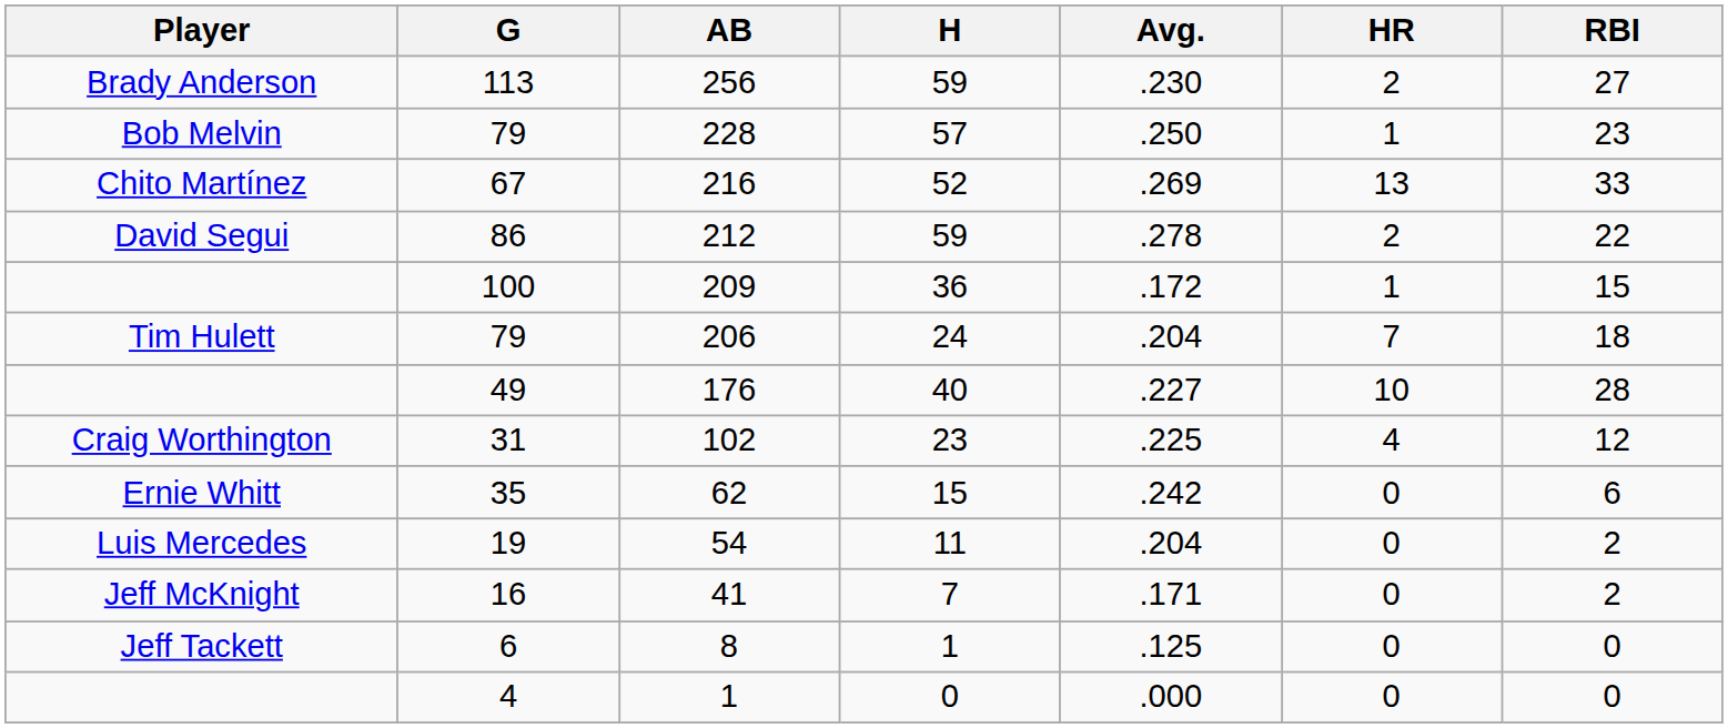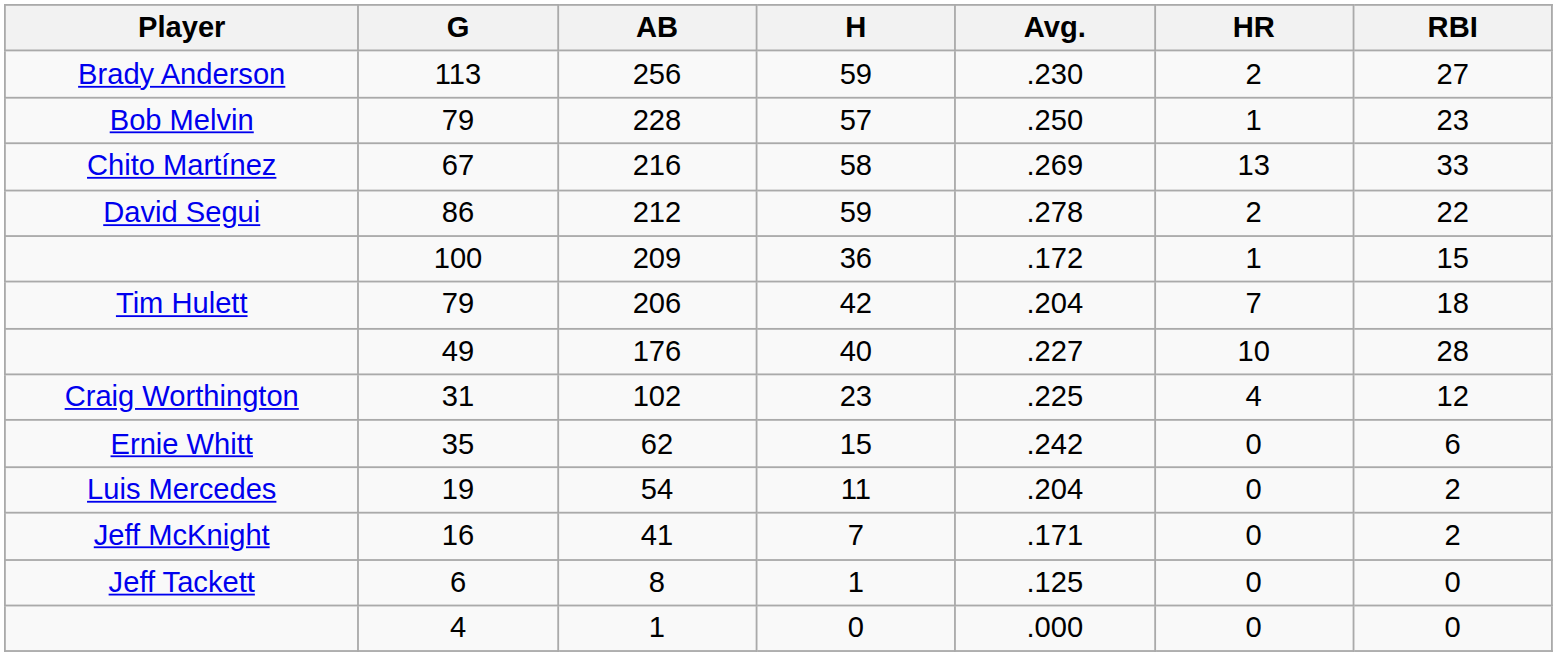 <table class="wikitable sortable">
 <tr>
 <th bgcolor="#DDDDFF" width="16%">Player</th>
 <th bgcolor="#DDDDFF" width="9%">G</th>
 <th bgcolor="#DDDDFF" width="9%">AB</th>
 <th bgcolor="#DDDDFF" width="9%">H</th>
 <th bgcolor="#DDDDFF" width="9%">Avg.</th>
 <th bgcolor="#DDDDFF" width="9%">HR</th>
 <th bgcolor="#DDDDFF" width="9%">RBI</th>
 </tr>
 <tr align="center">
 <td><a href='#'>Brady Anderson</a></td>
 <td>113</td>
 <td>256</td>
 <td>59</td>
 <td>.230</td>
 <td>2</td>
 <td>27</td>
 </tr>
 <tr align=center>
 <td><a href='#'>Bob Melvin</a></td>
 <td>79</td>
 <td>228</td>
 <td>57</td>
 <td>.250</td>
 <td>1</td>
 <td>23</td>
 </tr>
 <tr align=center>
 <td><a href='#'>Chito Martínez</a></td>
 <td>67</td>
 <td>216</td>
-<td>52</td>
+<td>58</td>
 <td>.269</td>
 <td>13</td>
 <td>33</td>
 </tr>
 <tr align=center>
 <td><a href='#'>David Segui</a></td>
 <td>86</td>
 <td>212</td>
 <td>59</td>
 <td>.278</td>
 <td>2</td>
 <td>22</td>
 </tr>
 <tr align=center>
 <td></td>
 <td>100</td>
 <td>209</td>
 <td>36</td>
 <td>.172</td>
 <td>1</td>
 <td>15</td>
 </tr>
 <tr align="center">
 <td><a href='#'>Tim Hulett</a></td>
 <td>79</td>
 <td>206</td>
-<td>24</td>
+<td>42</td>
 <td>.204</td>
 <td>7</td>
 <td>18</td>
 </tr>
 <tr align=center>
 <td></td>
 <td>49</td>
 <td>176</td>
 <td>40</td>
 <td>.227</td>
 <td>10</td>
 <td>28</td>
 </tr>
 <tr align="center">
 <td><a href='#'>Craig Worthington</a></td>
 <td>31</td>
 <td>102</td>
 <td>23</td>
 <td>.225</td>
 <td>4</td>
 <td>12</td>
 </tr>
 <tr align=center>
 <td><a href='#'>Ernie Whitt</a></td>
 <td>35</td>
 <td>62</td>
 <td>15</td>
 <td>.242</td>
 <td>0</td>
 <td>6</td>
 </tr>
 <tr align=center>
 <td><a href='#'>Luis Mercedes</a></td>
 <td>19</td>
 <td>54</td>
 <td>11</td>
 <td>.204</td>
 <td>0</td>
 <td>2</td>
 </tr>
 <tr align=center>
 <td><a href='#'>Jeff McKnight</a></td>
 <td>16</td>
 <td>41</td>
 <td>7</td>
 <td>.171</td>
 <td>0</td>
 <td>2</td>
 </tr>
 <tr align=center>
 <td><a href='#'>Jeff Tackett</a></td>
 <td>6</td>
 <td>8</td>
 <td>1</td>
 <td>.125</td>
 <td>0</td>
 <td>0</td>
 </tr>
 <tr align=center>
 <td></td>
 <td>4</td>
 <td>1</td>
 <td>0</td>
 <td>.000</td>
 <td>0</td>
 <td>0</td>
 </tr>
 </table>
